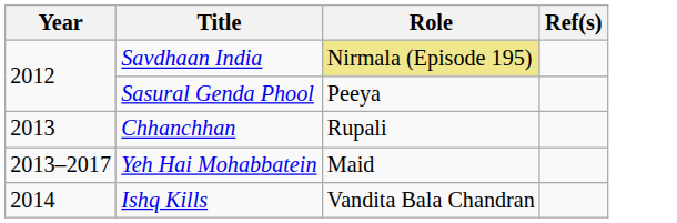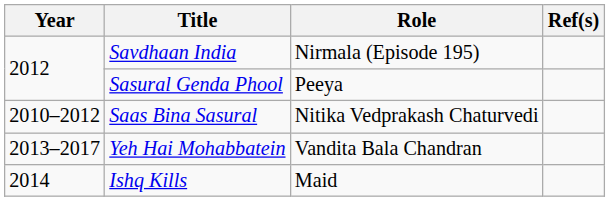 <table class="wikitable sortable">
 <tr>
 <th>Year</th>
 <th>Title</th>
 <th>Role</th>
 <th>Ref(s)</th>
 </tr>
 <tr>
 <td Rowspan="2">2012</td>
 <td><em><a href='#'>Savdhaan India</a></em></td>
-<td style="background: khaki;">Nirmala (Episode 195)</td>
+<td>Nirmala (Episode 195)</td>
 <td></td>
 </tr>
 <tr>
 <td><em><a href='#'>Sasural Genda Phool</a></em></td>
 <td>Peeya</td>
 <td></td>
 </tr>
 <tr>
-<td>2013</td>
-<td><em><a href='#'>Chhanchhan</a></em></td>
-<td>Rupali</td>
+<td>2010–2012</td>
+<td><em><a href='#'>Saas Bina Sasural</a></em></td>
+<td>Nitika Vedprakash Chaturvedi</td>
 <td></td>
 </tr>
 <tr>
 <td>2013–2017</td>
 <td><em><a href='#'>Yeh Hai Mohabbatein</a></em></td>
-<td>Maid</td>
+<td>Vandita Bala Chandran</td>
 <td></td>
 </tr>
 <tr>
 <td>2014</td>
 <td><em><a href='#'>Ishq Kills</a></em></td>
-<td>Vandita Bala Chandran</td>
+<td>Maid</td>
 <td></td>
 </tr>
 </table>
